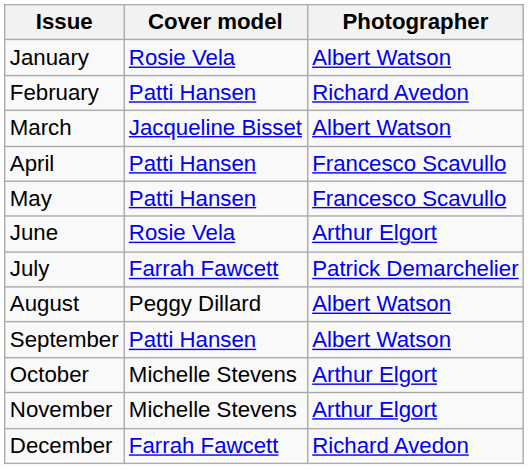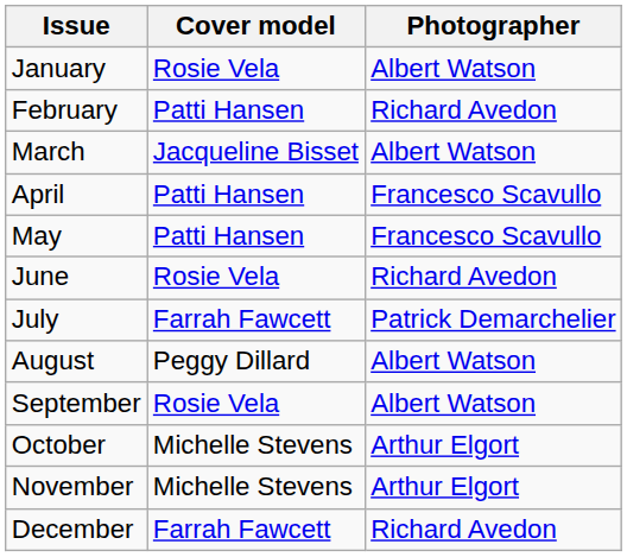 <table class="sortable wikitable">
 <tr>
 <th>Issue</th>
 <th>Cover model</th>
 <th>Photographer</th>
 </tr>
 <tr>
 <td>January</td>
 <td><a href='#'>Rosie Vela</a></td>
 <td><a href='#'>Albert Watson</a></td>
 </tr>
 <tr>
 <td>February</td>
 <td><a href='#'>Patti Hansen</a></td>
 <td><a href='#'>Richard Avedon</a></td>
 </tr>
 <tr>
 <td>March</td>
 <td><a href='#'>Jacqueline Bisset</a></td>
 <td><a href='#'>Albert Watson</a></td>
 </tr>
 <tr>
 <td>April</td>
 <td><a href='#'>Patti Hansen</a></td>
 <td><a href='#'>Francesco Scavullo</a></td>
 </tr>
 <tr>
 <td>May</td>
 <td><a href='#'>Patti Hansen</a></td>
 <td><a href='#'>Francesco Scavullo</a></td>
 </tr>
 <tr>
 <td>June</td>
 <td><a href='#'>Rosie Vela</a></td>
-<td><a href='#'>Arthur Elgort</a></td>
+<td><a href='#'>Richard Avedon</a></td>
 </tr>
 <tr>
 <td>July</td>
 <td><a href='#'>Farrah Fawcett</a></td>
 <td><a href='#'>Patrick Demarchelier</a></td>
 </tr>
 <tr>
 <td>August</td>
 <td>Peggy Dillard</td>
 <td><a href='#'>Albert Watson</a></td>
 </tr>
 <tr>
 <td>September</td>
-<td><a href='#'>Patti Hansen</a></td>
+<td><a href='#'>Rosie Vela</a></td>
 <td><a href='#'>Albert Watson</a></td>
 </tr>
 <tr>
 <td>October</td>
 <td>Michelle Stevens</td>
 <td><a href='#'>Arthur Elgort</a></td>
 </tr>
 <tr>
 <td>November</td>
 <td>Michelle Stevens</td>
 <td><a href='#'>Arthur Elgort</a></td>
 </tr>
 <tr>
 <td>December</td>
 <td><a href='#'>Farrah Fawcett</a></td>
 <td><a href='#'>Richard Avedon</a></td>
 </tr>
 </table>
